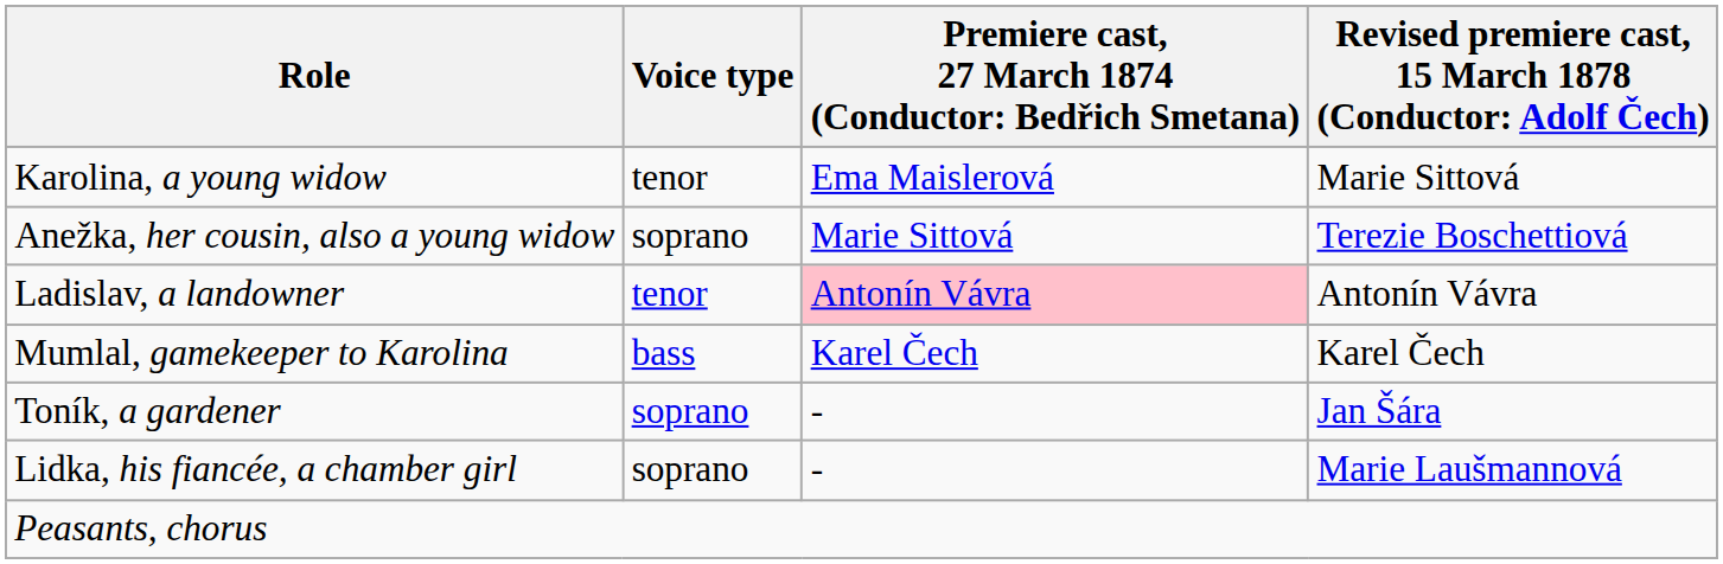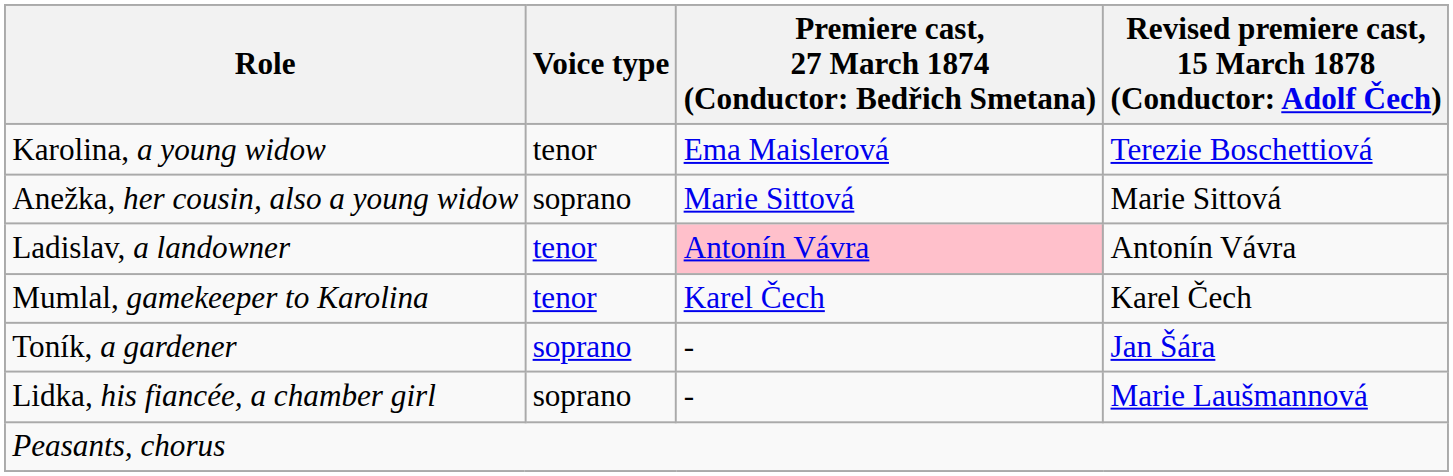 <table class="wikitable">
 <tr>
 <th>Role</th>
 <th>Voice type</th>
 <th>Premiere cast,<br>27 March 1874<br>(Conductor: Bedřich Smetana)</th>
 <th>Revised premiere cast,<br>15 March 1878<br>(Conductor: <a href='#'>Adolf Čech</a>)</th>
 </tr>
 <tr>
 <td>Karolina, <em>a young widow</em></td>
 <td>tenor</td>
 <td><a href='#'>Ema Maislerová</a></td>
-<td>Marie Sittová</td>
+<td><a href='#'>Terezie Boschettiová</a></td>
 </tr>
 <tr>
 <td>Anežka, <em>her cousin, also a young widow </em></td>
 <td>soprano</td>
 <td><a href='#'>Marie Sittová</a></td>
-<td><a href='#'>Terezie Boschettiová</a></td>
+<td>Marie Sittová</td>
 </tr>
 <tr>
 <td>Ladislav, <em>a landowner</em></td>
 <td><a href='#'>tenor</a></td>
 <td style="background: pink;"><a href='#'>Antonín Vávra</a></td>
 <td>Antonín Vávra</td>
 </tr>
 <tr>
 <td>Mumlal, <em>gamekeeper to Karolina</em></td>
-<td><a href='#'>bass</a></td>
+<td><a href='#'>tenor</a></td>
 <td><a href='#'>Karel Čech</a></td>
 <td>Karel Čech</td>
 </tr>
 <tr>
 <td>Toník,<em> a gardener </em></td>
 <td><a href='#'>soprano</a></td>
 <td>-</td>
 <td><a href='#'>Jan Šára</a></td>
 </tr>
 <tr>
 <td>Lidka, <em>his fiancée, a chamber girl</em></td>
 <td>soprano</td>
 <td>-</td>
 <td><a href='#'>Marie Laušmannová</a></td>
 </tr>
 <tr>
 <td colspan="4"><em>Peasants, chorus</em></td>
 </tr>
 </table>
